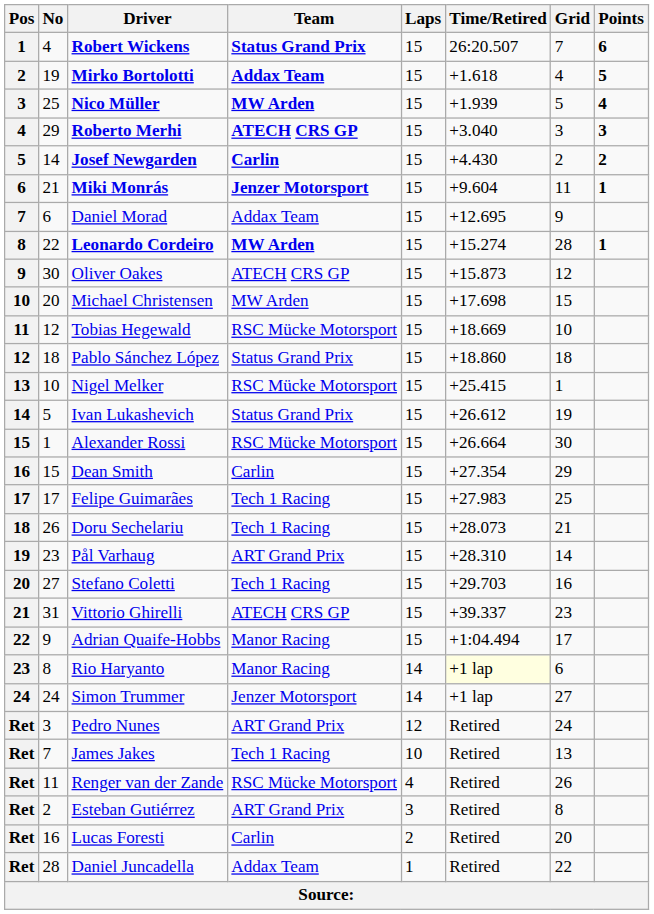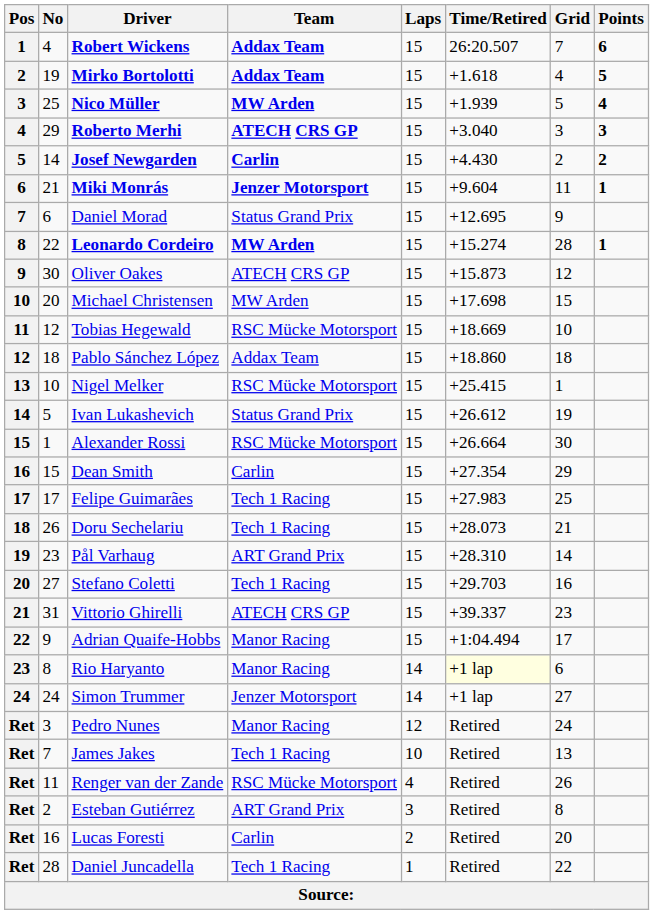 <table class="wikitable" style="font-size:85%">
 <tr>
 <th>Pos</th>
 <th>No</th>
 <th>Driver</th>
 <th>Team</th>
 <th>Laps</th>
 <th>Time/Retired</th>
 <th>Grid</th>
 <th>Points</th>
 </tr>
 <tr>
 <th>1</th>
 <td>4</td>
 <td> <strong><a href='#'>Robert Wickens</a></strong></td>
-<td><strong><a href='#'>Status Grand Prix</a></strong></td>
+<td><strong><a href='#'>Addax Team</a></strong></td>
 <td>15</td>
 <td>26:20.507</td>
 <td>7</td>
 <td><strong>6</strong></td>
 </tr>
 <tr>
 <th>2</th>
 <td>19</td>
 <td> <strong><a href='#'>Mirko Bortolotti</a></strong></td>
 <td><strong><a href='#'>Addax Team</a></strong></td>
 <td>15</td>
 <td>+1.618</td>
 <td>4</td>
 <td><strong>5</strong></td>
 </tr>
 <tr>
 <th>3</th>
 <td>25</td>
 <td> <strong><a href='#'>Nico Müller</a></strong></td>
 <td><strong><a href='#'>MW Arden</a></strong></td>
 <td>15</td>
 <td>+1.939</td>
 <td>5</td>
 <td><strong>4</strong></td>
 </tr>
 <tr>
 <th>4</th>
 <td>29</td>
 <td> <strong><a href='#'>Roberto Merhi</a></strong></td>
 <td><strong><a href='#'>ATECH</a> <a href='#'>CRS GP</a></strong></td>
 <td>15</td>
 <td>+3.040</td>
 <td>3</td>
 <td><strong>3</strong></td>
 </tr>
 <tr>
 <th>5</th>
 <td>14</td>
 <td> <strong><a href='#'>Josef Newgarden</a></strong></td>
 <td><strong><a href='#'>Carlin</a></strong></td>
 <td>15</td>
 <td>+4.430</td>
 <td>2</td>
 <td><strong>2</strong></td>
 </tr>
 <tr>
 <th>6</th>
 <td>21</td>
 <td> <strong><a href='#'>Miki Monrás</a></strong></td>
 <td><strong><a href='#'>Jenzer Motorsport</a></strong></td>
 <td>15</td>
 <td>+9.604</td>
 <td>11</td>
 <td><strong>1</strong></td>
 </tr>
 <tr>
 <th>7</th>
 <td>6</td>
 <td> <a href='#'>Daniel Morad</a></td>
-<td><a href='#'>Addax Team</a></td>
+<td><a href='#'>Status Grand Prix</a></td>
 <td>15</td>
 <td>+12.695</td>
 <td>9</td>
 <td></td>
 </tr>
 <tr>
 <th>8</th>
 <td>22</td>
 <td> <strong><a href='#'>Leonardo Cordeiro</a></strong></td>
 <td><strong><a href='#'>MW Arden</a></strong></td>
 <td>15</td>
 <td>+15.274</td>
 <td>28</td>
 <td><strong>1</strong></td>
 </tr>
 <tr>
 <th>9</th>
 <td>30</td>
 <td> <a href='#'>Oliver Oakes</a></td>
 <td><a href='#'>ATECH</a> <a href='#'>CRS GP</a></td>
 <td>15</td>
 <td>+15.873</td>
 <td>12</td>
 <td></td>
 </tr>
 <tr>
 <th>10</th>
 <td>20</td>
 <td> <a href='#'>Michael Christensen</a></td>
 <td><a href='#'>MW Arden</a></td>
 <td>15</td>
 <td>+17.698</td>
 <td>15</td>
 <td></td>
 </tr>
 <tr>
 <th>11</th>
 <td>12</td>
 <td> <a href='#'>Tobias Hegewald</a></td>
 <td><a href='#'>RSC Mücke Motorsport</a></td>
 <td>15</td>
 <td>+18.669</td>
 <td>10</td>
 <td></td>
 </tr>
 <tr>
 <th>12</th>
 <td>18</td>
 <td> <a href='#'>Pablo Sánchez López</a></td>
-<td><a href='#'>Status Grand Prix</a></td>
+<td><a href='#'>Addax Team</a></td>
 <td>15</td>
 <td>+18.860</td>
 <td>18</td>
 <td></td>
 </tr>
 <tr>
 <th>13</th>
 <td>10</td>
 <td> <a href='#'>Nigel Melker</a></td>
 <td><a href='#'>RSC Mücke Motorsport</a></td>
 <td>15</td>
 <td>+25.415</td>
 <td>1</td>
 <td></td>
 </tr>
 <tr>
 <th>14</th>
 <td>5</td>
 <td> <a href='#'>Ivan Lukashevich</a></td>
 <td><a href='#'>Status Grand Prix</a></td>
 <td>15</td>
 <td>+26.612</td>
 <td>19</td>
 <td></td>
 </tr>
 <tr>
 <th>15</th>
 <td>1</td>
 <td> <a href='#'>Alexander Rossi</a></td>
 <td><a href='#'>RSC Mücke Motorsport</a></td>
 <td>15</td>
 <td>+26.664</td>
 <td>30</td>
 <td></td>
 </tr>
 <tr>
 <th>16</th>
 <td>15</td>
 <td> <a href='#'>Dean Smith</a></td>
 <td><a href='#'>Carlin</a></td>
 <td>15</td>
 <td>+27.354</td>
 <td>29</td>
 <td></td>
 </tr>
 <tr>
 <th>17</th>
 <td>17</td>
 <td> <a href='#'>Felipe Guimarães</a></td>
 <td><a href='#'>Tech 1 Racing</a></td>
 <td>15</td>
 <td>+27.983</td>
 <td>25</td>
 <td></td>
 </tr>
 <tr>
 <th>18</th>
 <td>26</td>
 <td> <a href='#'>Doru Sechelariu</a></td>
 <td><a href='#'>Tech 1 Racing</a></td>
 <td>15</td>
 <td>+28.073</td>
 <td>21</td>
 <td></td>
 </tr>
 <tr>
 <th>19</th>
 <td>23</td>
 <td> <a href='#'>Pål Varhaug</a></td>
 <td><a href='#'>ART Grand Prix</a></td>
 <td>15</td>
 <td>+28.310</td>
 <td>14</td>
 <td></td>
 </tr>
 <tr>
 <th>20</th>
 <td>27</td>
 <td> <a href='#'>Stefano Coletti</a></td>
 <td><a href='#'>Tech 1 Racing</a></td>
 <td>15</td>
 <td>+29.703</td>
 <td>16</td>
 <td></td>
 </tr>
 <tr>
 <th>21</th>
 <td>31</td>
 <td> <a href='#'>Vittorio Ghirelli</a></td>
 <td><a href='#'>ATECH</a> <a href='#'>CRS GP</a></td>
 <td>15</td>
 <td>+39.337</td>
 <td>23</td>
 <td></td>
 </tr>
 <tr>
 <th>22</th>
 <td>9</td>
 <td> <a href='#'>Adrian Quaife-Hobbs</a></td>
 <td><a href='#'>Manor Racing</a></td>
 <td>15</td>
 <td>+1:04.494</td>
 <td>17</td>
 <td></td>
 </tr>
 <tr>
 <th>23</th>
 <td>8</td>
 <td> <a href='#'>Rio Haryanto</a></td>
 <td><a href='#'>Manor Racing</a></td>
 <td>14</td>
 <td style="background: lightyellow;">+1 lap</td>
 <td>6</td>
 <td></td>
 </tr>
 <tr>
 <th>24</th>
 <td>24</td>
 <td> <a href='#'>Simon Trummer</a></td>
 <td><a href='#'>Jenzer Motorsport</a></td>
 <td>14</td>
 <td>+1 lap</td>
 <td>27</td>
 <td></td>
 </tr>
 <tr>
 <th>Ret</th>
 <td>3</td>
 <td> <a href='#'>Pedro Nunes</a></td>
-<td><a href='#'>ART Grand Prix</a></td>
+<td><a href='#'>Manor Racing</a></td>
 <td>12</td>
 <td>Retired</td>
 <td>24</td>
 <td></td>
 </tr>
 <tr>
 <th>Ret</th>
 <td>7</td>
 <td> <a href='#'>James Jakes</a></td>
 <td><a href='#'>Tech 1 Racing</a></td>
 <td>10</td>
 <td>Retired</td>
 <td>13</td>
 <td></td>
 </tr>
 <tr>
 <th>Ret</th>
 <td>11</td>
 <td> <a href='#'>Renger van der Zande</a></td>
 <td><a href='#'>RSC Mücke Motorsport</a></td>
 <td>4</td>
 <td>Retired</td>
 <td>26</td>
 <td></td>
 </tr>
 <tr>
 <th>Ret</th>
 <td>2</td>
 <td> <a href='#'>Esteban Gutiérrez</a></td>
 <td><a href='#'>ART Grand Prix</a></td>
 <td>3</td>
 <td>Retired</td>
 <td>8</td>
 <td></td>
 </tr>
 <tr>
 <th>Ret</th>
 <td>16</td>
 <td> <a href='#'>Lucas Foresti</a></td>
 <td><a href='#'>Carlin</a></td>
 <td>2</td>
 <td>Retired</td>
 <td>20</td>
 <td></td>
 </tr>
 <tr>
 <th>Ret</th>
 <td>28</td>
 <td> <a href='#'>Daniel Juncadella</a></td>
-<td><a href='#'>Addax Team</a></td>
+<td><a href='#'>Tech 1 Racing</a></td>
 <td>1</td>
 <td>Retired</td>
 <td>22</td>
 <td></td>
 </tr>
 <tr>
 <th colspan="8">Source:</th>
 </tr>
 </table>
